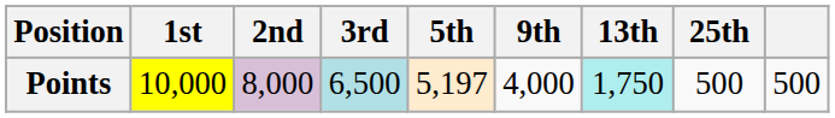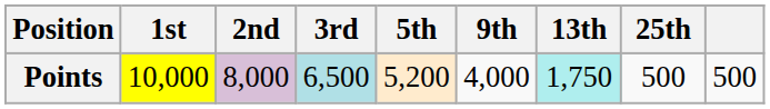 <table class="wikitable" style="font-size:85%; text-align:center">
 <tr>
 <th>Position</th>
 <th bgcolor=yellow> 1st </th>
 <th bgcolor=thistle> 2nd </th>
 <th bgcolor=#B0E0E6> 3rd </th>
 <th bgcolor=ffebcd> 5th </th>
 <th> 9th </th>
 <th> 13th </th>
 <th> 25th </th>
 <th>  </th>
 </tr>
 <tr>
 <th>Points</th>
 <td bgcolor=yellow>10,000</td>
 <td bgcolor=thistle>8,000</td>
 <td bgcolor=#B0E0E6>6,500</td>
-<td bgcolor=ffebcd>5,197</td>
+<td bgcolor=ffebcd>5,200</td>
 <td>4,000</td>
 <td style="background: paleturquoise;">1,750</td>
 <td>500</td>
 <td>500</td>
 </tr>
 </table>
